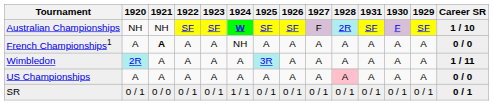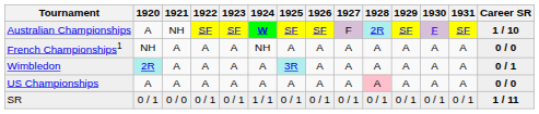 <table class="wikitable">
 <tr>
 <th>Tournament</th>
 <th>1920</th>
 <th>1921</th>
 <th>1922</th>
 <th>1923</th>
 <th>1924</th>
 <th>1925</th>
 <th>1926</th>
 <th>1927</th>
 <th>1928</th>
+<th>1929</th>
+<th>1930</th>
 <th>1931</th>
-<th>1930</th>
-<th>1929</th>
 <th>Career SR</th>
 </tr>
 <tr>
 <td style="background:#EFEFEF;"><a href='#'>Australian Championships</a></td>
-<td align="center">NH</td>
+<td align="center">A</td>
 <td align="center">NH</td>
 <td align="center" style="background:yellow;"><a href='#'>SF</a></td>
 <td align="center" style="background:yellow;"><a href='#'>SF</a></td>
 <td align="center" style="background:#00ff00;"><strong><a href='#'>W</a></strong></td>
 <td align="center" style="background:yellow;"><a href='#'>SF</a></td>
 <td align="center" style="background:yellow;"><a href='#'>SF</a></td>
 <td align="center" style="background:#D8BFD8;">F</td>
 <td align="center" style="background:#afeeee;"><a href='#'>2R</a></td>
 <td align="center" style="background:yellow;"><a href='#'>SF</a></td>
 <td align="center" style="background:#D8BFD8;"><a href='#'>F</a></td>
 <td align="center" style="background:yellow;"><a href='#'>SF</a></td>
 <td align="center" style="background:#EFEFEF;"><strong>1 / 10</strong></td>
 </tr>
 <tr>
 <td style="background:#EFEFEF;"><a href='#'>French Championships</a><sup>1</sup></td>
+<td align="center">NH</td>
 <td align="center">A</td>
-<td align="center"><strong>A</strong></td>
 <td align="center">A</td>
 <td align="center">A</td>
 <td align="center">NH</td>
 <td align="center">A</td>
 <td align="center">A</td>
 <td align="center">A</td>
 <td align="center">A</td>
 <td align="center">A</td>
 <td align="center">A</td>
 <td align="center">A</td>
 <td align="center" style="background:#EFEFEF;"><strong>0 / 0</strong></td>
 </tr>
 <tr>
 <td style="background:#EFEFEF;"><a href='#'>Wimbledon</a></td>
 <td align="center" style="background:#afeeee;"><a href='#'>2R</a></td>
 <td align="center">A</td>
 <td align="center">A</td>
 <td align="center">A</td>
 <td align="center">A</td>
 <td align="center" style="background:#afeeee;"><a href='#'>3R</a></td>
 <td align="center">A</td>
 <td align="center">A</td>
 <td align="center">A</td>
 <td align="center">A</td>
 <td align="center">A</td>
 <td align="center">A</td>
-<td align="center" style="background:#EFEFEF;"><strong>1 / 11</strong></td>
+<td align="center" style="background:#EFEFEF;"><strong>0 / 1</strong></td>
 </tr>
 <tr>
 <td style="background:#EFEFEF;"><a href='#'>US Championships</a></td>
 <td align="center">A</td>
 <td align="center">A</td>
 <td align="center">A</td>
 <td align="center">A</td>
 <td align="center">A</td>
 <td align="center">A</td>
 <td align="center">A</td>
 <td align="center">A</td>
 <td align="center" style="background: pink;">A</td>
 <td align="center">A</td>
 <td align="center">A</td>
 <td align="center">A</td>
 <td align="center" style="background:#EFEFEF;"><strong>0 / 0</strong></td>
 </tr>
 <tr>
 <td style="background:#EFEFEF;">SR</td>
 <td align="center" style="background:#EFEFEF;">0 / 1</td>
 <td align="center" style="background:#EFEFEF;">0 / 0</td>
 <td align="center" style="background:#EFEFEF;">0 / 1</td>
 <td align="center" style="background:#EFEFEF;">0 / 1</td>
 <td align="center" style="background:#EFEFEF;">1 / 1</td>
 <td align="center" style="background:#EFEFEF;">0 / 1</td>
 <td align="center" style="background:#EFEFEF;">0 / 1</td>
 <td align="center" style="background:#EFEFEF;">0 / 1</td>
 <td align="center" style="background:#EFEFEF;">0 / 1</td>
 <td align="center" style="background:#EFEFEF;">0 / 1</td>
 <td align="center" style="background:#EFEFEF;">0 / 1</td>
 <td align="center" style="background:#EFEFEF;">0 / 1</td>
-<td align="center" style="background:#EFEFEF;"><strong>0 / 1</strong></td>
+<td align="center" style="background:#EFEFEF;"><strong>1 / 11</strong></td>
 </tr>
 </table>
